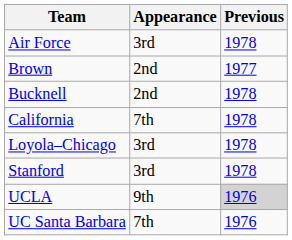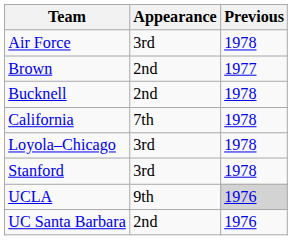 <table class="wikitable sortable">
 <tr>
 <th>Team</th>
 <th>Appearance</th>
 <th>Previous</th>
 </tr>
 <tr>
 <td><a href='#'>Air Force</a></td>
 <td>3rd</td>
 <td><a href='#'>1978</a></td>
 </tr>
 <tr>
 <td><a href='#'>Brown</a></td>
 <td>2nd</td>
 <td><a href='#'>1977</a></td>
 </tr>
 <tr>
 <td><a href='#'>Bucknell</a></td>
 <td>2nd</td>
 <td><a href='#'>1978</a></td>
 </tr>
 <tr>
 <td><a href='#'>California</a></td>
 <td>7th</td>
 <td><a href='#'>1978</a></td>
 </tr>
 <tr>
 <td><a href='#'>Loyola–Chicago</a></td>
 <td>3rd</td>
 <td><a href='#'>1978</a></td>
 </tr>
 <tr>
 <td><a href='#'>Stanford</a></td>
 <td>3rd</td>
 <td><a href='#'>1978</a></td>
 </tr>
 <tr>
 <td><a href='#'>UCLA</a></td>
 <td>9th</td>
 <td style="background: lightgrey;"><a href='#'>1976</a></td>
 </tr>
 <tr>
 <td><a href='#'>UC Santa Barbara</a></td>
-<td>7th</td>
+<td>2nd</td>
 <td><a href='#'>1976</a></td>
 </tr>
 </table>
